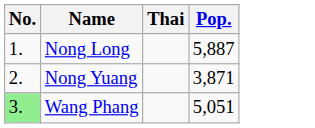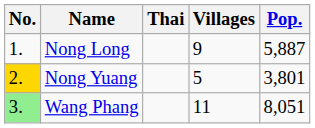 <table class="wikitable sortable">
 <tr>
 <th>No.</th>
 <th>Name</th>
 <th>Thai</th>
+<th>Villages</th>
 <th><a href='#'>Pop.</a></th>
 </tr>
 <tr>
 <td>1.</td>
 <td><a href='#'>Nong Long</a></td>
 <td></td>
+<td>9</td>
 <td>5,887</td>
 </tr>
 <tr>
-<td>2.</td>
+<td style="background: gold;">2.</td>
 <td><a href='#'>Nong Yuang</a></td>
 <td></td>
-<td>3,871</td>
+<td>5</td>
+<td>3,801</td>
 </tr>
 <tr>
 <td style="background: lightgreen;">3.</td>
 <td><a href='#'>Wang Phang</a></td>
 <td></td>
-<td>5,051</td>
+<td>11</td>
+<td>8,051</td>
 </tr>
 </table>
